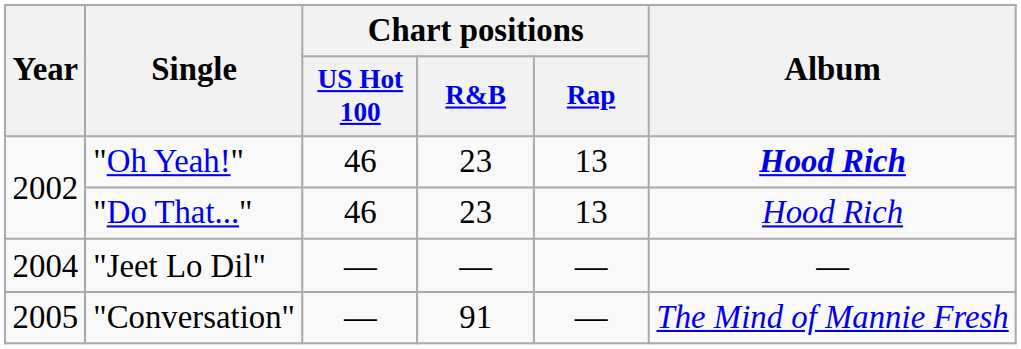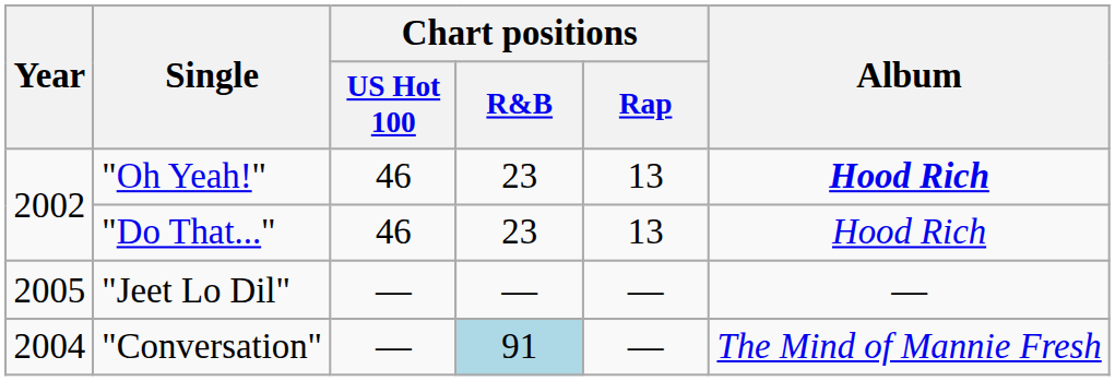 <table class="wikitable" style="text-align:center;">
 <tr>
 <th rowspan="2">Year</th>
 <th rowspan="2">Single</th>
 <th colspan="3">Chart positions</th>
 <th rowspan="2">Album</th>
 </tr>
 <tr style="font-size:smaller;">
 <th width="50"><a href='#'>US Hot 100</a></th>
 <th width="50"><a href='#'>R&B</a></th>
 <th width="50"><a href='#'>Rap</a></th>
 </tr>
 <tr>
 <td rowspan="2">2002</td>
 <td align="left">"<a href='#'>Oh Yeah!</a>"<br></td>
 <td>46</td>
 <td>23</td>
 <td>13</td>
 <td><strong><em><a href='#'>Hood Rich</a></em></strong></td>
 </tr>
 <tr>
 <td align="left">"<a href='#'>Do That...</a>"<br></td>
 <td>46</td>
 <td>23</td>
 <td>13</td>
 <td><em><a href='#'>Hood Rich</a></em></td>
 </tr>
 <tr>
-<td>2004</td>
+<td>2005</td>
 <td align="left">"Jeet Lo Dil"<br></td>
 <td>—</td>
 <td>—</td>
 <td>—</td>
 <td>—</td>
 </tr>
 <tr>
-<td rowspan="1">2005</td>
+<td rowspan="1">2004</td>
 <td align="left">"Conversation"<br></td>
 <td>—</td>
-<td>91</td>
+<td style="background: lightblue;">91</td>
 <td>—</td>
 <td><em><a href='#'>The Mind of Mannie Fresh</a></em></td>
 </tr>
 </table>
